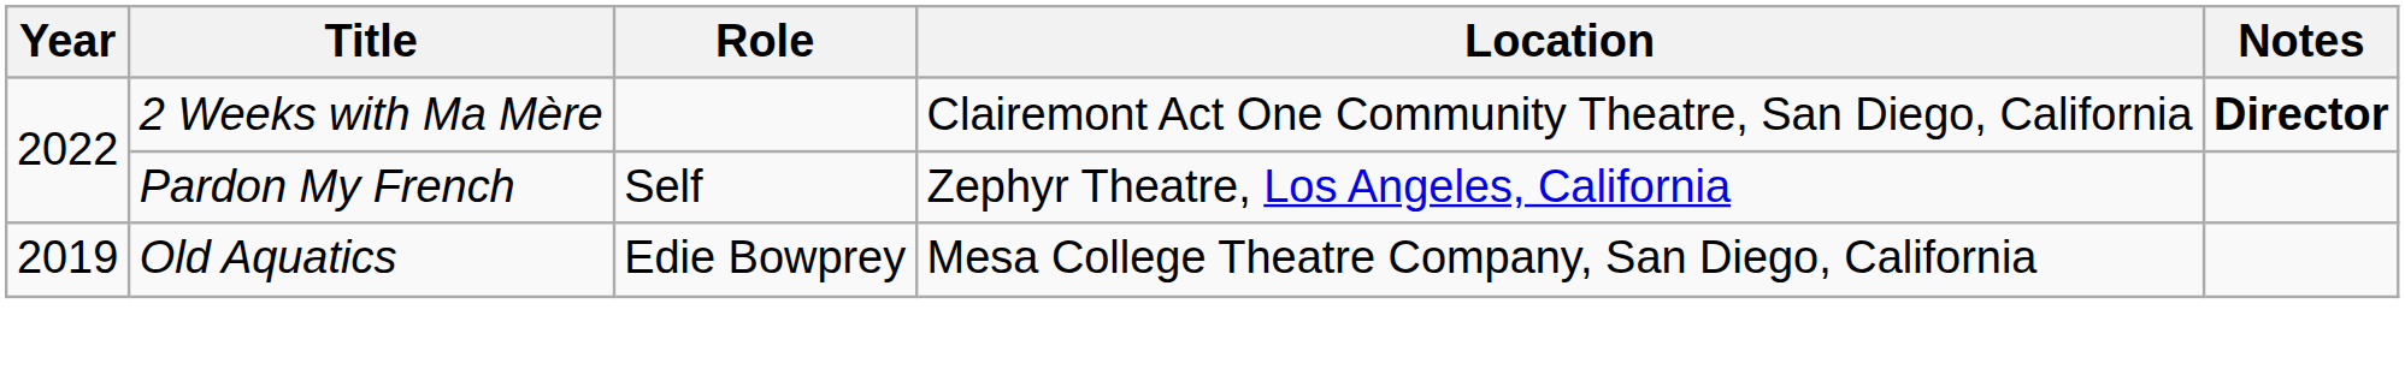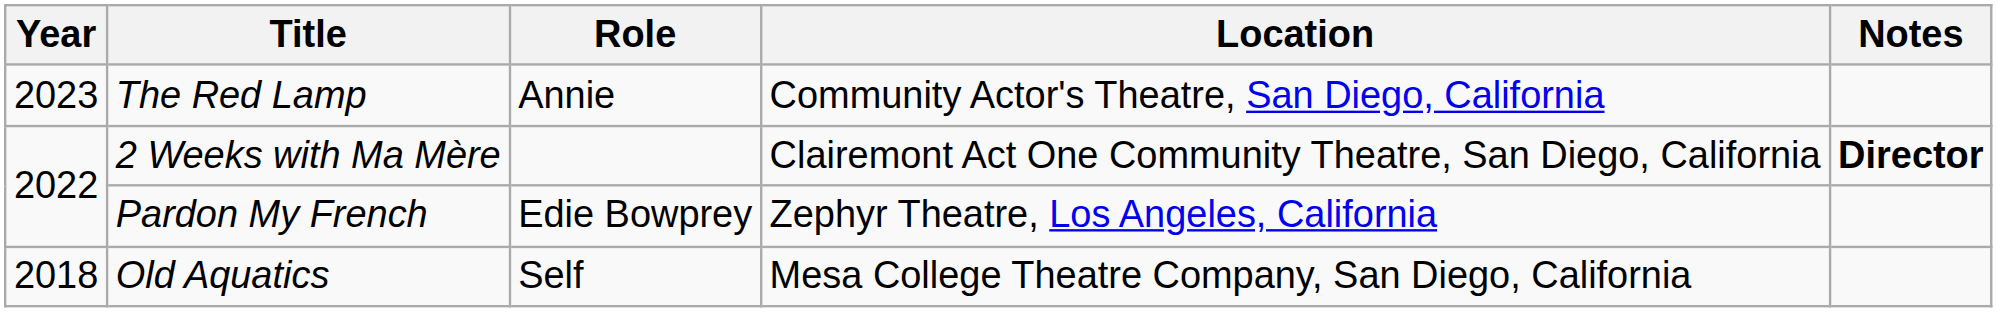 <table class="wikitable">
 <tr>
 <th>Year</th>
 <th>Title</th>
 <th>Role</th>
 <th>Location</th>
 <th>Notes</th>
+</tr>
+<tr>
+<td>2023</td>
+<td><em>The Red Lamp</em></td>
+<td>Annie</td>
+<td>Community Actor's Theatre, <a href='#'>San Diego, California</a></td>
+<td></td>
 </tr>
 <tr>
 <td rowspan="2">2022</td>
 <td><em>2 Weeks with Ma Mère</em></td>
 <td></td>
 <td>Clairemont Act One Community Theatre, San Diego, California</td>
 <td><strong>Director</strong></td>
 </tr>
 <tr>
 <td><em>Pardon My French</em></td>
-<td>Self</td>
+<td>Edie Bowprey</td>
 <td>Zephyr Theatre, <a href='#'>Los Angeles, California</a></td>
 <td></td>
 </tr>
 <tr>
-<td>2019</td>
+<td>2018</td>
 <td><em>Old Aquatics</em></td>
-<td>Edie Bowprey</td>
+<td>Self</td>
 <td>Mesa College Theatre Company, San Diego, California</td>
 <td></td>
 </tr>
 </table>
